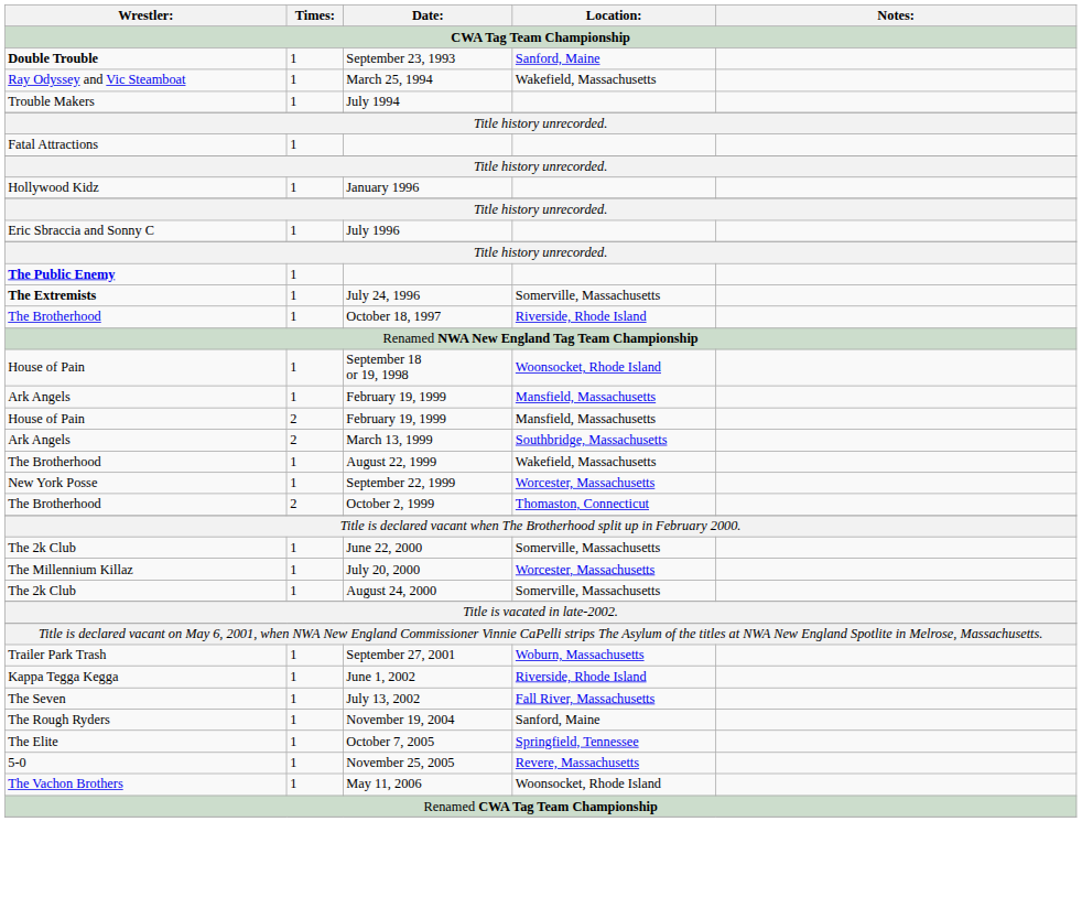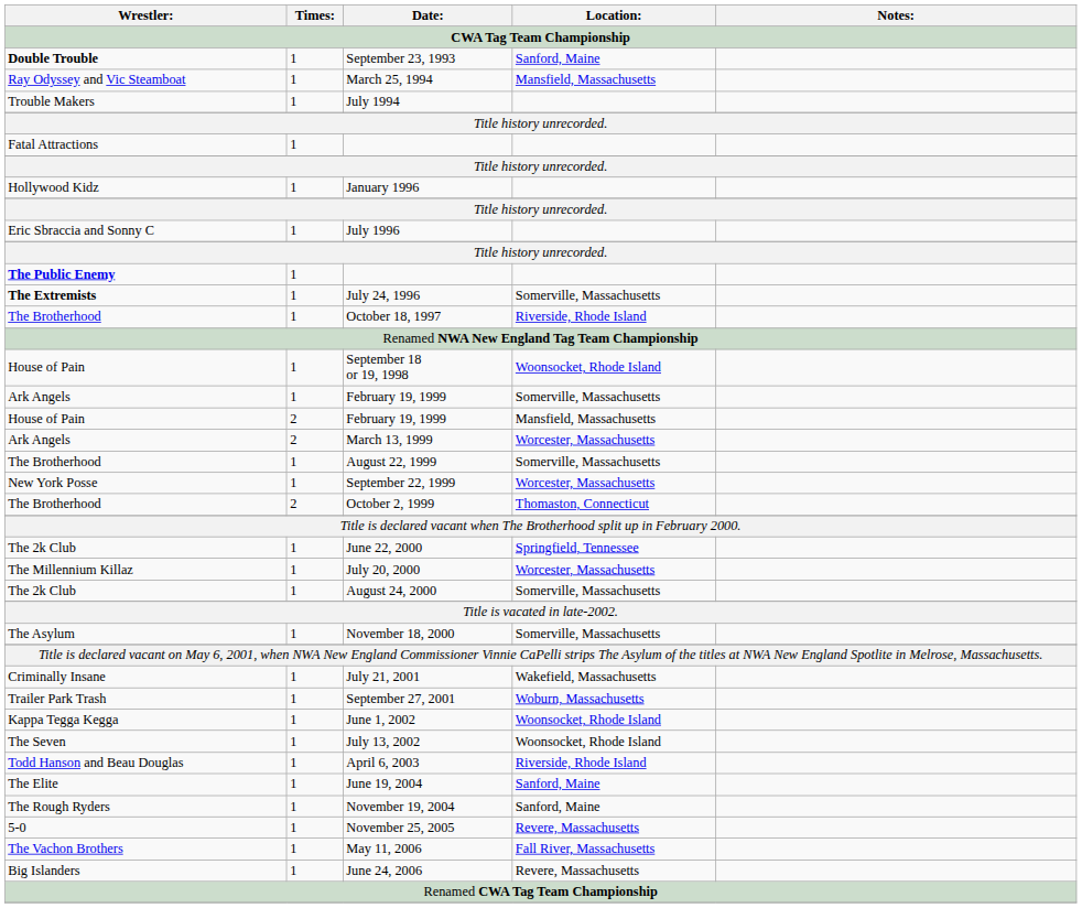 <table class="wikitable" width=100%>
 <tr>
 <th width=25%>Wrestler:</th>
 <th width=5%>Times:</th>
 <th width=15%>Date:</th>
 <th width=18%>Location:</th>
 <th width=32%>Notes:</th>
 </tr>
 <tr>
 <td colspan=5 style="background: #ccddcc;" align=center><strong>CWA Tag Team Championship</strong></td>
 </tr>
 <tr>
 <td><strong>Double Trouble</strong><br></td>
 <td>1</td>
 <td>September 23, 1993</td>
 <td><a href='#'>Sanford, Maine</a></td>
 <td></td>
 </tr>
 <tr>
 <td><a href='#'>Ray Odyssey</a> and <a href='#'>Vic Steamboat</a></td>
 <td>1</td>
 <td>March 25, 1994</td>
-<td>Wakefield, Massachusetts</td>
+<td><a href='#'>Mansfield, Massachusetts</a></td>
 <td></td>
 </tr>
 <tr>
 <td>Trouble Makers<br></td>
 <td>1</td>
 <td>July 1994</td>
 <td></td>
 <td></td>
 </tr>
 <tr>
 </tr>
 <tr style="background: #f2f2f2;">
 <td colspan="5" align=center><em>Title history unrecorded.</em></td>
 </tr>
 <tr>
 <td>Fatal Attractions</td>
 <td>1</td>
 <td></td>
 <td></td>
 <td></td>
 </tr>
 <tr>
 </tr>
 <tr style="background: #f2f2f2;">
 <td colspan="5" align=center><em>Title history unrecorded.</em></td>
 </tr>
 <tr>
 <td>Hollywood Kidz<br></td>
 <td>1</td>
 <td>January 1996</td>
 <td></td>
 <td></td>
 </tr>
 <tr>
 </tr>
 <tr style="background: #f2f2f2;">
 <td colspan="5" align=center><em>Title history unrecorded.</em></td>
 </tr>
 <tr>
 <td>Eric Sbraccia and Sonny C</td>
 <td>1</td>
 <td>July 1996</td>
 <td></td>
 <td></td>
 </tr>
 <tr>
 </tr>
 <tr style="background: #f2f2f2;">
 <td colspan="5" align=center><em>Title history unrecorded.</em></td>
 </tr>
 <tr>
 <td><strong><a href='#'>The Public Enemy</a></strong><br></td>
 <td>1</td>
 <td></td>
 <td></td>
 <td></td>
 </tr>
 <tr>
 <td><strong>The Extremists</strong><br></td>
 <td>1</td>
 <td>July 24, 1996</td>
 <td>Somerville, Massachusetts</td>
 <td></td>
 </tr>
 <tr>
 <td><a href='#'>The Brotherhood</a><br></td>
 <td>1</td>
 <td>October 18, 1997</td>
 <td><a href='#'>Riverside, Rhode Island</a></td>
 <td></td>
 </tr>
 <tr>
 <td colspan=5 style="background: #ccddcc;" align=center>Renamed <strong>NWA New England Tag Team Championship</strong></td>
 </tr>
 <tr>
 <td>House of Pain<br></td>
 <td>1</td>
 <td>September 18<br>or 19, 1998</td>
 <td><a href='#'>Woonsocket, Rhode Island</a></td>
 <td></td>
 </tr>
 <tr>
 <td>Ark Angels<br></td>
 <td>1</td>
 <td>February 19, 1999</td>
-<td><a href='#'>Mansfield, Massachusetts</a></td>
+<td>Somerville, Massachusetts</td>
 <td></td>
 </tr>
 <tr>
 <td>House of Pain<br></td>
 <td>2</td>
 <td>February 19, 1999</td>
 <td>Mansfield, Massachusetts</td>
 <td></td>
 </tr>
 <tr>
 <td>Ark Angels<br></td>
 <td>2</td>
 <td>March 13, 1999</td>
-<td><a href='#'>Southbridge, Massachusetts</a></td>
+<td><a href='#'>Worcester, Massachusetts</a></td>
 <td></td>
 </tr>
 <tr>
 <td>The Brotherhood<br></td>
 <td>1</td>
 <td>August 22, 1999</td>
-<td>Wakefield, Massachusetts</td>
+<td>Somerville, Massachusetts</td>
 <td></td>
 </tr>
 <tr>
 <td>New York Posse<br></td>
 <td>1</td>
 <td>September 22, 1999</td>
 <td><a href='#'>Worcester, Massachusetts</a></td>
 <td></td>
 </tr>
 <tr>
 <td>The Brotherhood<br></td>
 <td>2</td>
 <td>October 2, 1999</td>
 <td><a href='#'>Thomaston, Connecticut</a></td>
 <td></td>
 </tr>
 <tr>
 </tr>
 <tr style="background: #f2f2f2;">
 <td colspan="5" align=center><em>Title is declared vacant when The Brotherhood split up in February 2000.</em></td>
 </tr>
 <tr>
 <td>The 2k Club<br></td>
 <td>1</td>
 <td>June 22, 2000</td>
-<td>Somerville, Massachusetts</td>
+<td><a href='#'>Springfield, Tennessee</a></td>
 <td></td>
 </tr>
 <tr>
 <td>The Millennium Killaz<br></td>
 <td>1</td>
 <td>July 20, 2000</td>
 <td><a href='#'>Worcester, Massachusetts</a></td>
 <td></td>
 </tr>
 <tr>
 <td>The 2k Club<br></td>
 <td>1</td>
 <td>August 24, 2000</td>
 <td>Somerville, Massachusetts</td>
 <td></td>
 </tr>
 <tr>
 </tr>
 <tr style="background: #f2f2f2;">
 <td colspan="5" align=center><em>Title is vacated in late-2002.</em></td>
 </tr>
 <tr>
+<td>The Asylum<br></td>
+<td>1</td>
+<td>November 18, 2000</td>
+<td>Somerville, Massachusetts</td>
+<td></td>
+</tr>
+<tr>
 </tr>
 <tr style="background: #f2f2f2;">
 <td colspan="5" align=center><em>Title is declared vacant on May 6, 2001, when NWA New England Commissioner Vinnie CaPelli strips The Asylum of the titles at NWA New England Spotlite in Melrose, Massachusetts.</em></td>
+</tr>
+<tr>
+<td>Criminally Insane<br></td>
+<td>1</td>
+<td>July 21, 2001</td>
+<td>Wakefield, Massachusetts</td>
+<td></td>
 </tr>
 <tr>
 <td>Trailer Park Trash<br></td>
 <td>1</td>
 <td>September 27, 2001</td>
 <td><a href='#'>Woburn, Massachusetts</a></td>
 <td></td>
 </tr>
 <tr>
 <td>Kappa Tegga Kegga<br></td>
 <td>1</td>
 <td>June 1, 2002</td>
-<td><a href='#'>Riverside, Rhode Island</a></td>
+<td><a href='#'>Woonsocket, Rhode Island</a></td>
 <td></td>
 </tr>
 <tr>
 <td>The Seven<br></td>
 <td>1</td>
 <td>July 13, 2002</td>
-<td><a href='#'>Fall River, Massachusetts</a></td>
+<td>Woonsocket, Rhode Island</td>
+<td></td>
+</tr>
+<tr>
+<td><a href='#'>Todd Hanson</a> and Beau Douglas</td>
+<td>1</td>
+<td>April 6, 2003</td>
+<td><a href='#'>Riverside, Rhode Island</a></td>
+<td></td>
+</tr>
+<tr>
+<td>The Elite<br></td>
+<td>1</td>
+<td>June 19, 2004</td>
+<td><a href='#'>Sanford, Maine</a></td>
 <td></td>
 </tr>
 <tr>
 <td>The Rough Ryders<br></td>
 <td>1</td>
 <td>November 19, 2004</td>
 <td>Sanford, Maine</td>
-<td></td>
-</tr>
-<tr>
-<td>The Elite<br></td>
-<td>1</td>
-<td>October 7, 2005</td>
-<td><a href='#'>Springfield, Tennessee</a></td>
 <td></td>
 </tr>
 <tr>
 <td>5-0<br></td>
 <td>1</td>
 <td>November 25, 2005</td>
 <td><a href='#'>Revere, Massachusetts</a></td>
 <td></td>
 </tr>
 <tr>
 <td><a href='#'>The Vachon Brothers</a><br></td>
 <td>1</td>
 <td>May 11, 2006</td>
-<td>Woonsocket, Rhode Island</td>
+<td><a href='#'>Fall River, Massachusetts</a></td>
+<td></td>
+</tr>
+<tr>
+<td>Big Islanders<br></td>
+<td>1</td>
+<td>June 24, 2006</td>
+<td>Revere, Massachusetts</td>
 <td></td>
 </tr>
 <tr>
 <td colspan=5 style="background: #ccddcc;" align=center>Renamed <strong>CWA Tag Team Championship</strong></td>
 </tr>
 <tr>
 </tr>
 </table>
